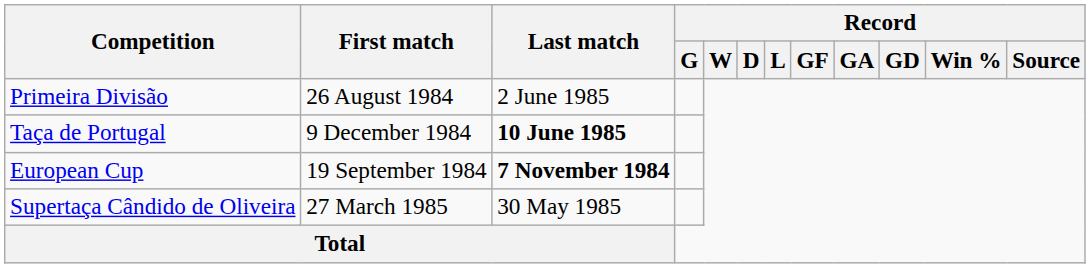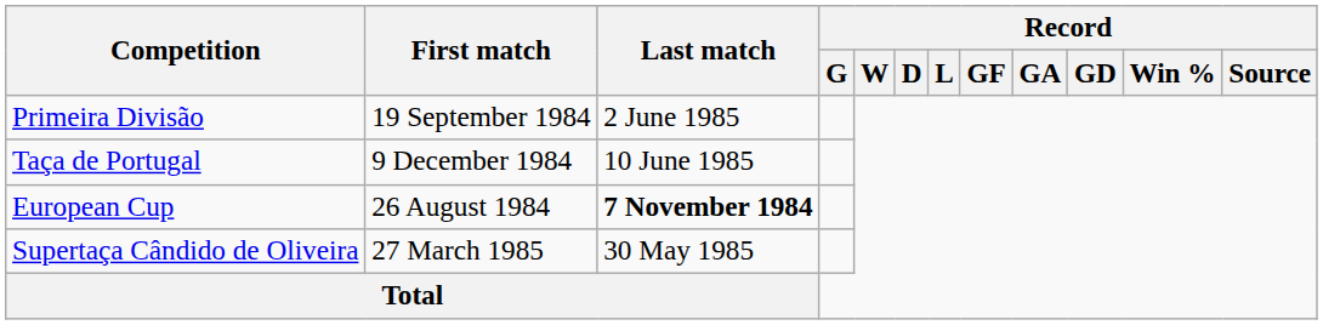 <table class="wikitable" style="text-align: center">
 <tr>
 <th rowspan="2">Competition</th>
 <th rowspan="2">First match</th>
 <th rowspan="2">Last match</th>
 <th colspan="9">Record</th>
 </tr>
 <tr>
 <th>G</th>
 <th>W</th>
 <th>D</th>
 <th>L</th>
 <th>GF</th>
 <th>GA</th>
 <th>GD</th>
 <th>Win %</th>
 <th>Source</th>
 </tr>
 <tr>
 <td align=left><a href='#'>Primeira Divisão</a></td>
-<td align=left>26 August 1984</td>
+<td align=left>19 September 1984</td>
 <td align=left>2 June 1985<br></td>
 <td align=left></td>
 </tr>
 <tr>
 <td align=left><a href='#'>Taça de Portugal</a></td>
 <td align=left>9 December 1984</td>
-<td align=left><strong>10 June 1985<br></strong></td>
+<td align=left>10 June 1985<br></td>
 <td align=left></td>
 </tr>
 <tr>
 <td align=left><a href='#'>European Cup</a></td>
-<td align=left>19 September 1984</td>
+<td align=left>26 August 1984</td>
 <td align=left><strong>7 November 1984<br></strong></td>
 <td align=left></td>
 </tr>
 <tr>
 <td align=left><a href='#'>Supertaça Cândido de Oliveira</a></td>
 <td align=left>27 March 1985</td>
 <td align=left>30 May 1985<br></td>
 <td align=left></td>
 </tr>
 <tr>
 <th colspan="3">Total<br></th>
 </tr>
 </table>
